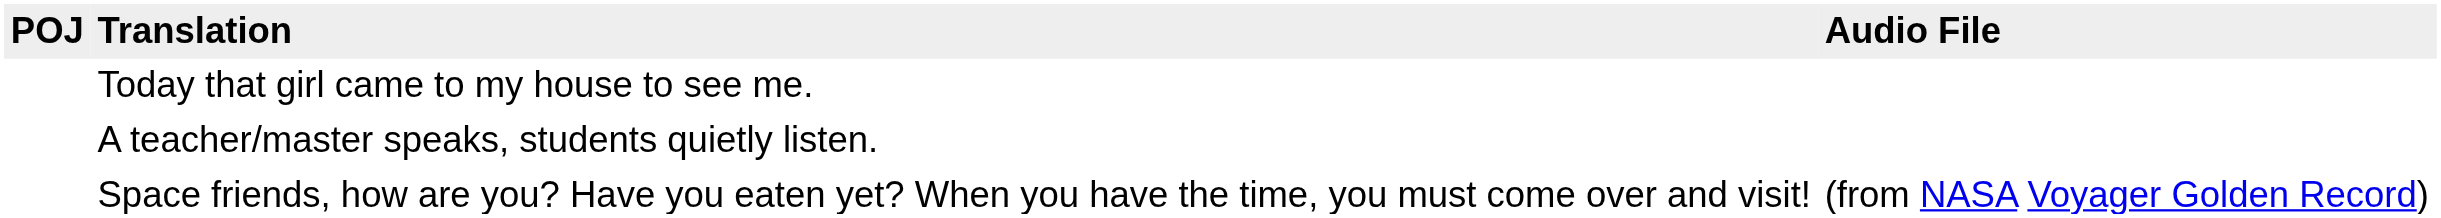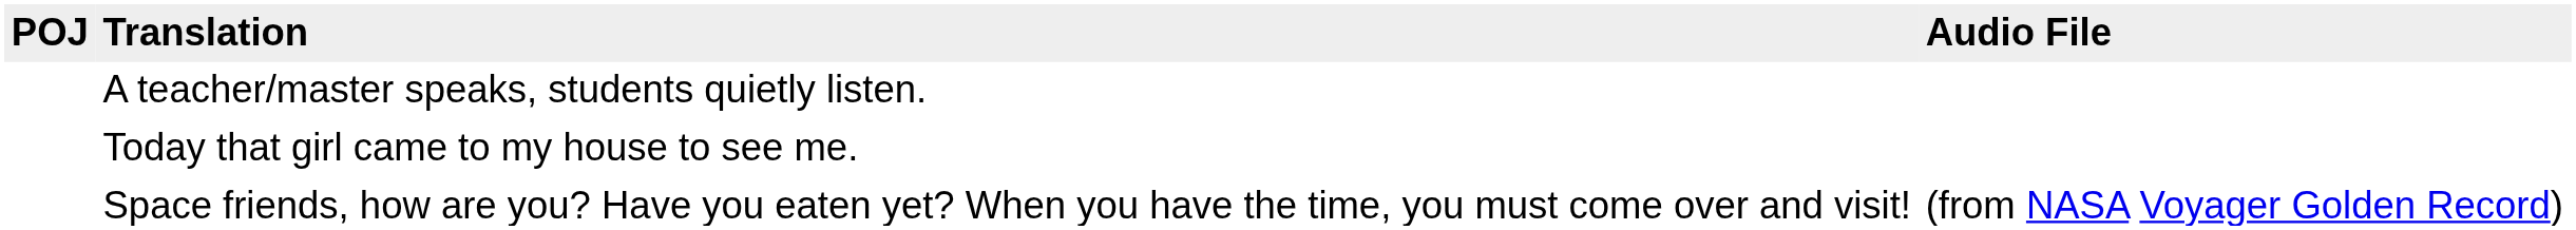 <table border=0 cellpadding=3 cellspacing=0>
 <tr style="background:#eee;">
 <th align=left>POJ</th>
 <th align=left>Translation</th>
 <th align=left>Audio File</th>
 </tr>
 <tr>
 <td></td>
-<td>Today that girl came to my house to see me.</td>
+<td>A teacher/master speaks, students quietly listen.</td>
 <td></td>
 </tr>
 <tr>
 <td></td>
-<td>A teacher/master speaks, students quietly listen.</td>
+<td>Today that girl came to my house to see me.</td>
 <td></td>
 </tr>
 <tr>
 <td> </td>
 <td>Space friends, how are you? Have you eaten yet? When you have the time, you must come over and visit!</td>
 <td> (from <a href='#'>NASA</a> <a href='#'>Voyager Golden Record</a>)</td>
 </tr>
 </table>
